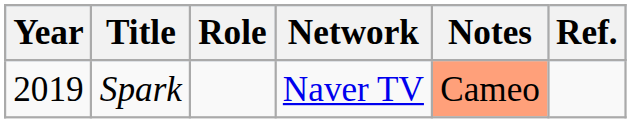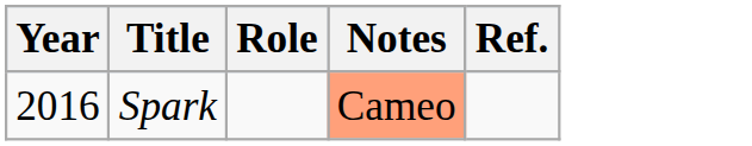 <table class="wikitable">
 <tr style="background:#b0c4de; text-align:center;">
 <th>Year</th>
 <th>Title</th>
 <th>Role</th>
-<th>Network</th>
 <th>Notes</th>
 <th>Ref.</th>
 </tr>
 <tr>
-<td>2019</td>
+<td>2016</td>
 <td><em>Spark</em></td>
 <td></td>
-<td><a href='#'>Naver TV</a></td>
 <td style="background: lightsalmon;">Cameo</td>
 <td></td>
 </tr>
 </table>
